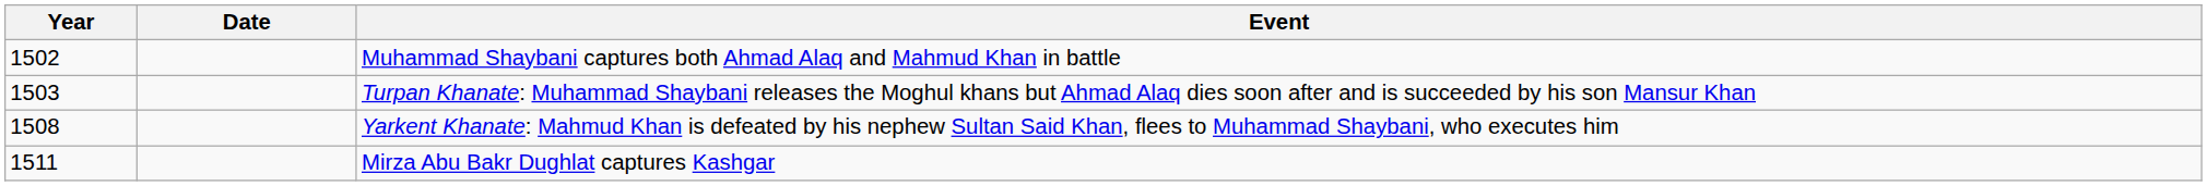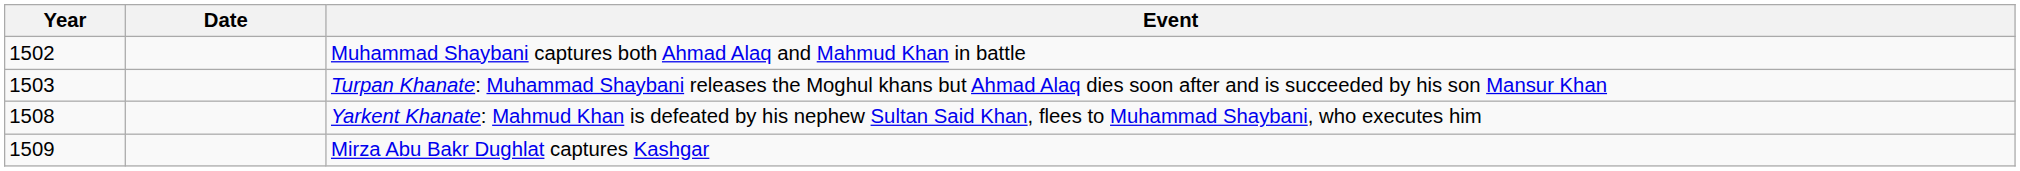 <table class="wikitable" width="100%">
 <tr>
 <th style="width:6%">Year</th>
 <th style="width:10%">Date</th>
 <th>Event</th>
 </tr>
 <tr>
 <td>1502</td>
 <td></td>
 <td><a href='#'>Muhammad Shaybani</a> captures both <a href='#'>Ahmad Alaq</a> and <a href='#'>Mahmud Khan</a> in battle</td>
 </tr>
 <tr>
 <td>1503</td>
 <td></td>
 <td><em><a href='#'>Turpan Khanate</a></em>: <a href='#'>Muhammad Shaybani</a> releases the Moghul khans but <a href='#'>Ahmad Alaq</a> dies soon after and is succeeded by his son <a href='#'>Mansur Khan</a></td>
 </tr>
 <tr>
 <td>1508</td>
 <td></td>
 <td><em><a href='#'>Yarkent Khanate</a></em>: <a href='#'>Mahmud Khan</a> is defeated by his nephew <a href='#'>Sultan Said Khan</a>, flees to <a href='#'>Muhammad Shaybani</a>, who executes him</td>
 </tr>
 <tr>
-<td>1511</td>
+<td>1509</td>
 <td></td>
 <td><a href='#'>Mirza Abu Bakr Dughlat</a> captures <a href='#'>Kashgar</a></td>
 </tr>
 </table>
